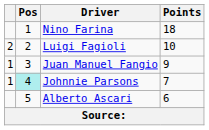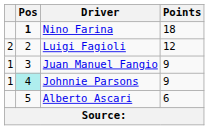 <table class="wikitable" style="font-size: 95%;">
 <tr>
 <th></th>
 <th>Pos</th>
 <th>Driver</th>
 <th>Points</th>
 </tr>
 <tr>
 <td align="left"></td>
-<td align="center">1</td>
+<td align="center"><strong>1</strong></td>
 <td> <a href='#'>Nino Farina</a></td>
 <td align="left">18</td>
 </tr>
 <tr>
 <td align="left"> 2</td>
 <td align="center">2</td>
 <td> <a href='#'>Luigi Fagioli</a></td>
-<td align="left">10</td>
+<td align="left">12</td>
 </tr>
 <tr>
 <td align="left"> 1</td>
 <td align="center">3</td>
 <td> <a href='#'>Juan Manuel Fangio</a></td>
 <td align="left">9</td>
 </tr>
 <tr>
 <td align="left"> 1</td>
 <td align="center" style="background: paleturquoise;">4</td>
 <td> <a href='#'>Johnnie Parsons</a></td>
-<td align="left">7</td>
+<td align="left">9</td>
 </tr>
 <tr>
 <td align="left"></td>
 <td align="center">5</td>
 <td> <a href='#'>Alberto Ascari</a></td>
 <td align="left">6</td>
 </tr>
 <tr>
 <th colspan=4>Source: </th>
 </tr>
 </table>
